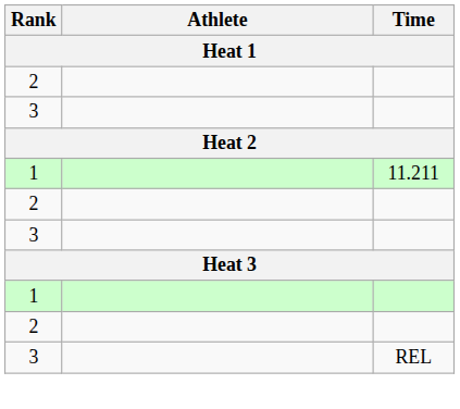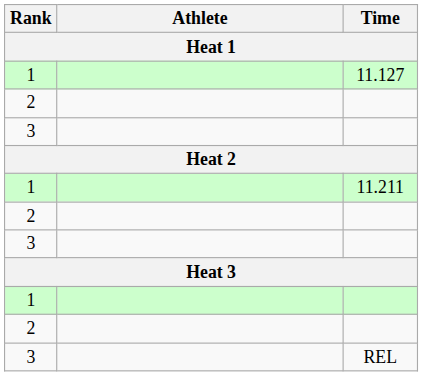 <table class=wikitable style="text-align:center">
 <tr>
 <th width=40>Rank</th>
 <th width=250>Athlete</th>
 <th width=60>Time</th>
 </tr>
 <tr>
 <th colspan=3>Heat 1</th>
+</tr>
+<tr bgcolor="ccffcc">
+<td>1</td>
+<td align=left></td>
+<td>11.127</td>
 </tr>
 <tr>
 <td>2</td>
 <td align=left></td>
 <td></td>
 </tr>
 <tr>
 <td>3</td>
 <td align=left></td>
 <td></td>
 </tr>
 <tr>
 <th colspan=3>Heat 2</th>
 </tr>
 <tr bgcolor="ccffcc">
 <td>1</td>
 <td align=left></td>
 <td>11.211</td>
 </tr>
 <tr>
 <td>2</td>
 <td align=left></td>
 <td></td>
 </tr>
 <tr>
 <td>3</td>
 <td align=left></td>
 <td></td>
 </tr>
 <tr>
 <th colspan=3>Heat 3</th>
 </tr>
 <tr bgcolor="ccffcc">
 <td>1</td>
 <td align=left></td>
 <td></td>
 </tr>
 <tr>
 <td>2</td>
 <td align=left></td>
 <td></td>
 </tr>
 <tr>
 <td>3</td>
 <td align=left></td>
 <td>REL</td>
 </tr>
 </table>
